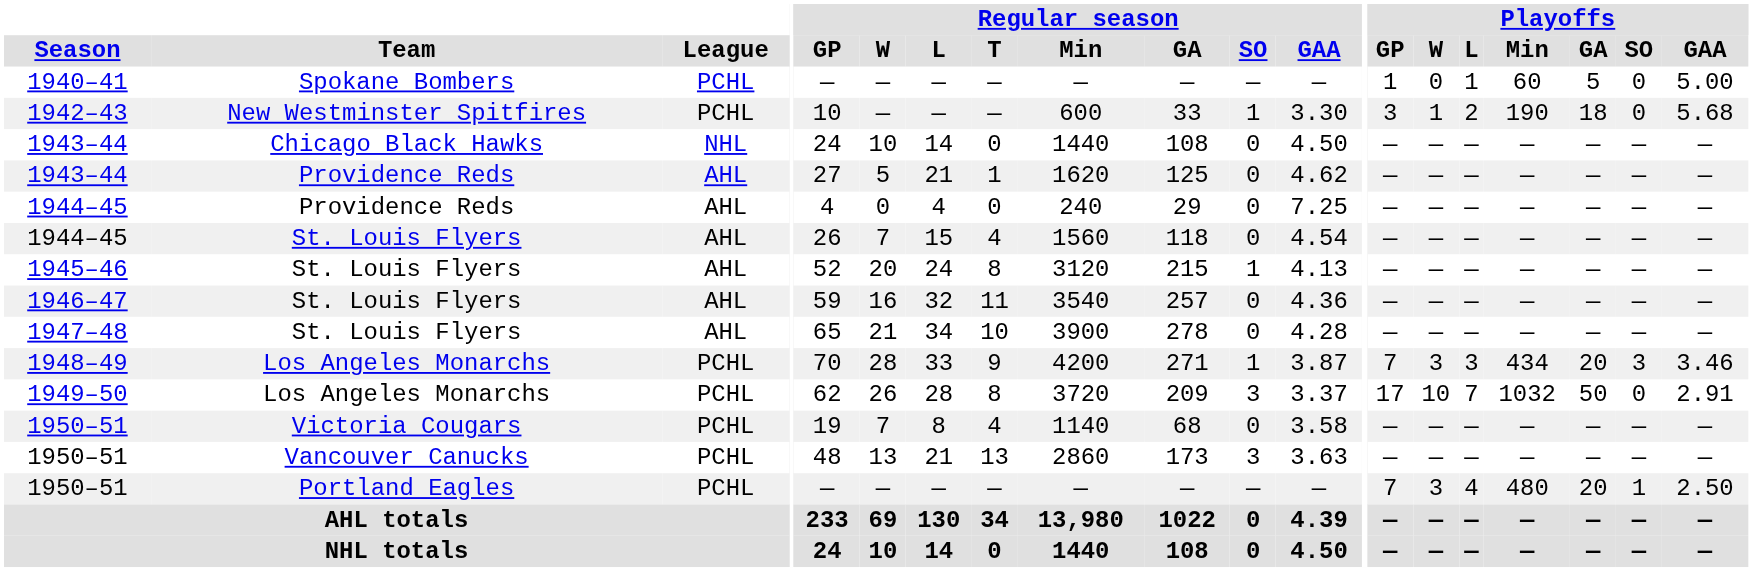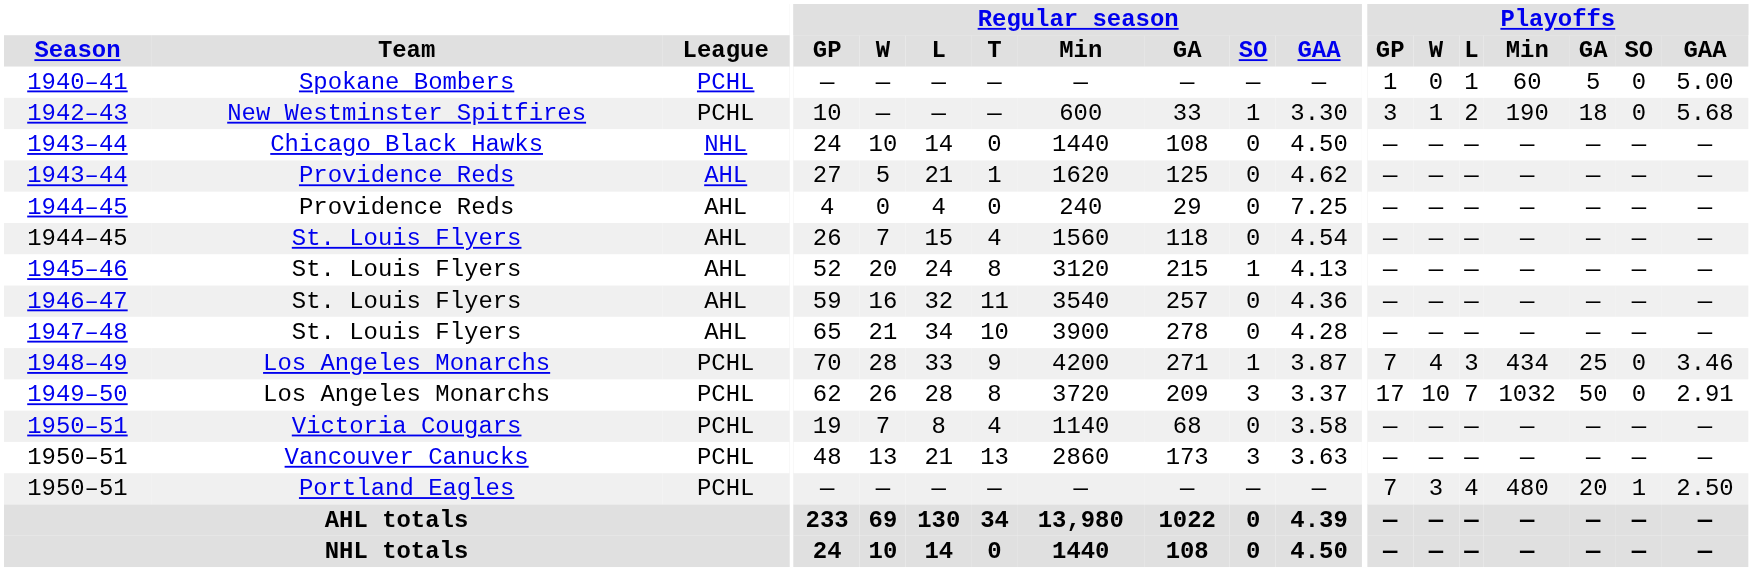 <table border="0" cellpadding="1" cellspacing="0" style="width:75%; text-align:center;">
 <tr bgcolor="#e0e0e0">
 <th colspan="3" bgcolor="#ffffff"></th>
 <th rowspan="99" bgcolor="#ffffff"></th>
 <th colspan="8" bgcolor="#e0e0e0"><a href='#'>Regular season</a></th>
 <th rowspan="99" bgcolor="#ffffff"></th>
 <th colspan="7" bgcolor="#e0e0e0"><a href='#'>Playoffs</a></th>
 </tr>
 <tr bgcolor="#e0e0e0">
 <th><a href='#'>Season</a></th>
 <th>Team</th>
 <th>League</th>
 <th>GP</th>
 <th>W</th>
 <th>L</th>
 <th>T</th>
 <th>Min</th>
 <th>GA</th>
 <th><a href='#'>SO</a></th>
 <th><a href='#'>GAA</a></th>
 <th>GP</th>
 <th>W</th>
 <th>L</th>
 <th>Min</th>
 <th>GA</th>
 <th>SO</th>
 <th>GAA</th>
 </tr>
 <tr>
 <td><a href='#'>1940–41</a></td>
 <td><a href='#'>Spokane Bombers</a></td>
 <td><a href='#'>PCHL</a></td>
 <td>—</td>
 <td>—</td>
 <td>—</td>
 <td>—</td>
 <td>—</td>
 <td>—</td>
 <td>—</td>
 <td>—</td>
 <td>1</td>
 <td>0</td>
 <td>1</td>
 <td>60</td>
 <td>5</td>
 <td>0</td>
 <td>5.00</td>
 </tr>
 <tr bgcolor="#f0f0f0">
 <td><a href='#'>1942–43</a></td>
 <td><a href='#'>New Westminster Spitfires</a></td>
 <td>PCHL</td>
 <td>10</td>
 <td>—</td>
 <td>—</td>
 <td>—</td>
 <td>600</td>
 <td>33</td>
 <td>1</td>
 <td>3.30</td>
 <td>3</td>
 <td>1</td>
 <td>2</td>
 <td>190</td>
 <td>18</td>
 <td>0</td>
 <td>5.68</td>
 </tr>
 <tr>
 <td><a href='#'>1943–44</a></td>
 <td><a href='#'>Chicago Black Hawks</a></td>
 <td><a href='#'>NHL</a></td>
 <td>24</td>
 <td>10</td>
 <td>14</td>
 <td>0</td>
 <td>1440</td>
 <td>108</td>
 <td>0</td>
 <td>4.50</td>
 <td>—</td>
 <td>—</td>
 <td>—</td>
 <td>—</td>
 <td>—</td>
 <td>—</td>
 <td>—</td>
 </tr>
 <tr bgcolor="#f0f0f0">
 <td><a href='#'>1943–44</a></td>
 <td><a href='#'>Providence Reds</a></td>
 <td><a href='#'>AHL</a></td>
 <td>27</td>
 <td>5</td>
 <td>21</td>
 <td>1</td>
 <td>1620</td>
 <td>125</td>
 <td>0</td>
 <td>4.62</td>
 <td>—</td>
 <td>—</td>
 <td>—</td>
 <td>—</td>
 <td>—</td>
 <td>—</td>
 <td>—</td>
 </tr>
 <tr>
 <td><a href='#'>1944–45</a></td>
 <td>Providence Reds</td>
 <td>AHL</td>
 <td>4</td>
 <td>0</td>
 <td>4</td>
 <td>0</td>
 <td>240</td>
 <td>29</td>
 <td>0</td>
 <td>7.25</td>
 <td>—</td>
 <td>—</td>
 <td>—</td>
 <td>—</td>
 <td>—</td>
 <td>—</td>
 <td>—</td>
 </tr>
 <tr bgcolor="#f0f0f0">
 <td>1944–45</td>
 <td><a href='#'>St. Louis Flyers</a></td>
 <td>AHL</td>
 <td>26</td>
 <td>7</td>
 <td>15</td>
 <td>4</td>
 <td>1560</td>
 <td>118</td>
 <td>0</td>
 <td>4.54</td>
 <td>—</td>
 <td>—</td>
 <td>—</td>
 <td>—</td>
 <td>—</td>
 <td>—</td>
 <td>—</td>
 </tr>
 <tr>
 <td><a href='#'>1945–46</a></td>
 <td>St. Louis Flyers</td>
 <td>AHL</td>
 <td>52</td>
 <td>20</td>
 <td>24</td>
 <td>8</td>
 <td>3120</td>
 <td>215</td>
 <td>1</td>
 <td>4.13</td>
 <td>—</td>
 <td>—</td>
 <td>—</td>
 <td>—</td>
 <td>—</td>
 <td>—</td>
 <td>—</td>
 </tr>
 <tr bgcolor="#f0f0f0">
 <td><a href='#'>1946–47</a></td>
 <td>St. Louis Flyers</td>
 <td>AHL</td>
 <td>59</td>
 <td>16</td>
 <td>32</td>
 <td>11</td>
 <td>3540</td>
 <td>257</td>
 <td>0</td>
 <td>4.36</td>
 <td>—</td>
 <td>—</td>
 <td>—</td>
 <td>—</td>
 <td>—</td>
 <td>—</td>
 <td>—</td>
 </tr>
 <tr>
 <td><a href='#'>1947–48</a></td>
 <td>St. Louis Flyers</td>
 <td>AHL</td>
 <td>65</td>
 <td>21</td>
 <td>34</td>
 <td>10</td>
 <td>3900</td>
 <td>278</td>
 <td>0</td>
 <td>4.28</td>
 <td>—</td>
 <td>—</td>
 <td>—</td>
 <td>—</td>
 <td>—</td>
 <td>—</td>
 <td>—</td>
 </tr>
 <tr bgcolor="#f0f0f0">
 <td><a href='#'>1948–49</a></td>
 <td><a href='#'>Los Angeles Monarchs</a></td>
 <td>PCHL</td>
 <td>70</td>
 <td>28</td>
 <td>33</td>
 <td>9</td>
 <td>4200</td>
 <td>271</td>
 <td>1</td>
 <td>3.87</td>
 <td>7</td>
-<td>3</td>
+<td>4</td>
 <td>3</td>
 <td>434</td>
-<td>20</td>
-<td>3</td>
+<td>25</td>
+<td>0</td>
 <td>3.46</td>
 </tr>
 <tr>
 <td><a href='#'>1949–50</a></td>
 <td>Los Angeles Monarchs</td>
 <td>PCHL</td>
 <td>62</td>
 <td>26</td>
 <td>28</td>
 <td>8</td>
 <td>3720</td>
 <td>209</td>
 <td>3</td>
 <td>3.37</td>
 <td>17</td>
 <td>10</td>
 <td>7</td>
 <td>1032</td>
 <td>50</td>
 <td>0</td>
 <td>2.91</td>
 </tr>
 <tr bgcolor="#f0f0f0">
 <td><a href='#'>1950–51</a></td>
 <td><a href='#'>Victoria Cougars</a></td>
 <td>PCHL</td>
 <td>19</td>
 <td>7</td>
 <td>8</td>
 <td>4</td>
 <td>1140</td>
 <td>68</td>
 <td>0</td>
 <td>3.58</td>
 <td>—</td>
 <td>—</td>
 <td>—</td>
 <td>—</td>
 <td>—</td>
 <td>—</td>
 <td>—</td>
 </tr>
 <tr>
 <td>1950–51</td>
 <td><a href='#'>Vancouver Canucks</a></td>
 <td>PCHL</td>
 <td>48</td>
 <td>13</td>
 <td>21</td>
 <td>13</td>
 <td>2860</td>
 <td>173</td>
 <td>3</td>
 <td>3.63</td>
 <td>—</td>
 <td>—</td>
 <td>—</td>
 <td>—</td>
 <td>—</td>
 <td>—</td>
 <td>—</td>
 </tr>
 <tr bgcolor="#f0f0f0">
 <td>1950–51</td>
 <td><a href='#'>Portland Eagles</a></td>
 <td>PCHL</td>
 <td>—</td>
 <td>—</td>
 <td>—</td>
 <td>—</td>
 <td>—</td>
 <td>—</td>
 <td>—</td>
 <td>—</td>
 <td>7</td>
 <td>3</td>
 <td>4</td>
 <td>480</td>
 <td>20</td>
 <td>1</td>
 <td>2.50</td>
 </tr>
 <tr bgcolor="#e0e0e0">
 <th colspan="3">AHL totals</th>
 <th>233</th>
 <th>69</th>
 <th>130</th>
 <th>34</th>
 <th>13,980</th>
 <th>1022</th>
 <th>0</th>
 <th>4.39</th>
 <th>—</th>
 <th>—</th>
 <th>—</th>
 <th>—</th>
 <th>—</th>
 <th>—</th>
 <th>—</th>
 </tr>
 <tr bgcolor="#e0e0e0">
 <th colspan="3">NHL totals</th>
 <th>24</th>
 <th>10</th>
 <th>14</th>
 <th>0</th>
 <th>1440</th>
 <th>108</th>
 <th>0</th>
 <th>4.50</th>
 <th>—</th>
 <th>—</th>
 <th>—</th>
 <th>—</th>
 <th>—</th>
 <th>—</th>
 <th>—</th>
 </tr>
 </table>
